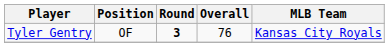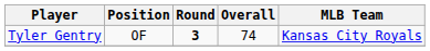 <table class="wikitable" style="text-align:center;">
 <tr>
 <th>Player</th>
 <th>Position</th>
 <th>Round</th>
 <th>Overall</th>
 <th>MLB Team</th>
 </tr>
 <tr>
 <td><a href='#'>Tyler Gentry</a></td>
 <td>OF</td>
 <td><strong>3</strong></td>
-<td>76</td>
+<td>74</td>
 <td><a href='#'>Kansas City Royals</a></td>
 </tr>
 <tr>
 </tr>
 </table>
